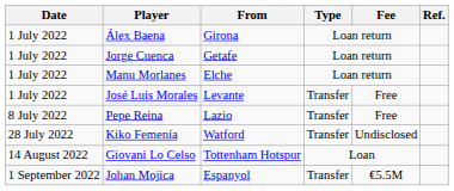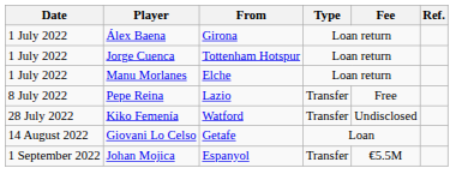 <table class="wikitable">
 <tr>
 <th>Date</th>
 <th>Player</th>
 <th>From</th>
 <th>Type</th>
 <th>Fee</th>
 <th>Ref.</th>
 </tr>
 <tr>
 <td>1 July 2022</td>
 <td> <a href='#'>Álex Baena</a></td>
 <td><a href='#'>Girona</a></td>
 <td colspan="2" align=center>Loan return</td>
 <td align=center></td>
 </tr>
 <tr>
 <td>1 July 2022</td>
 <td> <a href='#'>Jorge Cuenca</a></td>
-<td><a href='#'>Getafe</a></td>
+<td> <a href='#'>Tottenham Hotspur</a></td>
 <td colspan="2" align=center>Loan return</td>
 <td align=center></td>
 </tr>
 <tr>
 <td>1 July 2022</td>
 <td> <a href='#'>Manu Morlanes</a></td>
 <td><a href='#'>Elche</a></td>
 <td colspan="2" align=center>Loan return</td>
-<td align=center></td>
-</tr>
-<tr>
-<td>1 July 2022</td>
-<td> <a href='#'>José Luis Morales</a></td>
-<td><a href='#'>Levante</a></td>
-<td align=center>Transfer</td>
-<td align=center>Free</td>
 <td align=center></td>
 </tr>
 <tr>
 <td>8 July 2022</td>
 <td> <a href='#'>Pepe Reina</a></td>
 <td> <a href='#'>Lazio</a></td>
 <td align=center>Transfer</td>
 <td align=center>Free</td>
 <td align=center></td>
 </tr>
 <tr>
 <td>28 July 2022</td>
 <td> <a href='#'>Kiko Femenía</a></td>
 <td> <a href='#'>Watford</a></td>
 <td align=center>Transfer</td>
 <td align=center>Undisclosed</td>
 <td align=center></td>
 </tr>
 <tr>
 <td>14 August 2022</td>
 <td> <a href='#'>Giovani Lo Celso</a></td>
-<td> <a href='#'>Tottenham Hotspur</a></td>
+<td><a href='#'>Getafe</a></td>
 <td colspan="2" align=center>Loan</td>
 <td align=center></td>
 </tr>
 <tr>
 <td>1 September 2022</td>
 <td> <a href='#'>Johan Mojica</a></td>
 <td><a href='#'>Espanyol</a></td>
 <td align=center>Transfer</td>
 <td align=center>€5.5M</td>
 <td align=center></td>
 </tr>
 </table>
